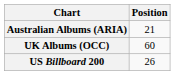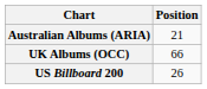 <table class="wikitable sortable plainrowheaders" style="text-align:center">
 <tr>
 <th scope="col">Chart</th>
 <th scope="col">Position</th>
 </tr>
 <tr>
 <th scope="row">Australian Albums (ARIA)</th>
 <td>21</td>
 </tr>
 <tr>
 <th scope="row">UK Albums (OCC)</th>
-<td>60</td>
+<td>66</td>
 </tr>
 <tr>
 <th scope="row">US <em>Billboard</em> 200</th>
 <td>26</td>
 </tr>
 </table>
